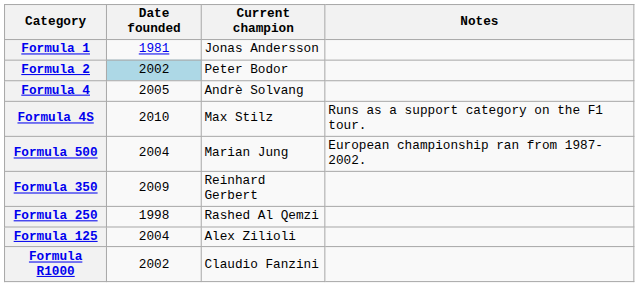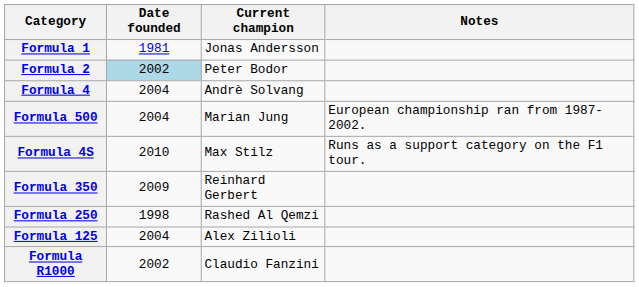 <table class="wikitable" style="font-size: 95%;">
 <tr>
 <th>Category</th>
 <th>Date founded</th>
 <th>Current champion</th>
 <th>Notes</th>
 </tr>
 <tr>
 <th><a href='#'>Formula 1</a></th>
 <td align=center><a href='#'>1981</a></td>
 <td> Jonas Andersson</td>
 <td></td>
 </tr>
 <tr>
 <th><a href='#'>Formula 2</a></th>
 <td align=center style="background: lightblue;">2002</td>
 <td> Peter Bodor</td>
 <td></td>
 </tr>
 <tr>
 <th><a href='#'>Formula 4</a></th>
-<td align=center>2005</td>
+<td align=center>2004</td>
 <td> Andrè Solvang</td>
 <td></td>
+</tr>
+<tr>
+<th><a href='#'>Formula 500</a></th>
+<td align=center>2004</td>
+<td> Marian Jung</td>
+<td>European championship ran from 1987-2002.</td>
 </tr>
 <tr>
 <th><a href='#'>Formula 4S</a></th>
 <td align=center>2010</td>
 <td> Max Stilz</td>
 <td>Runs as a support category on the F1 tour.</td>
-</tr>
-<tr>
-<th><a href='#'>Formula 500</a></th>
-<td align=center>2004</td>
-<td> Marian Jung</td>
-<td>European championship ran from 1987-2002.</td>
 </tr>
 <tr>
 <th><a href='#'>Formula 350</a></th>
 <td align=center>2009</td>
 <td> Reinhard Gerbert</td>
 <td></td>
 </tr>
 <tr>
 <th><a href='#'>Formula 250</a></th>
 <td align=center>1998</td>
 <td> Rashed Al Qemzi</td>
 <td></td>
 </tr>
 <tr>
 <th><a href='#'>Formula 125</a></th>
 <td align=center>2004</td>
 <td> Alex Zilioli</td>
 <td></td>
 </tr>
 <tr>
 <th><a href='#'>Formula R1000</a></th>
 <td align=center>2002</td>
 <td> Claudio Fanzini</td>
 <td></td>
 </tr>
 </table>
